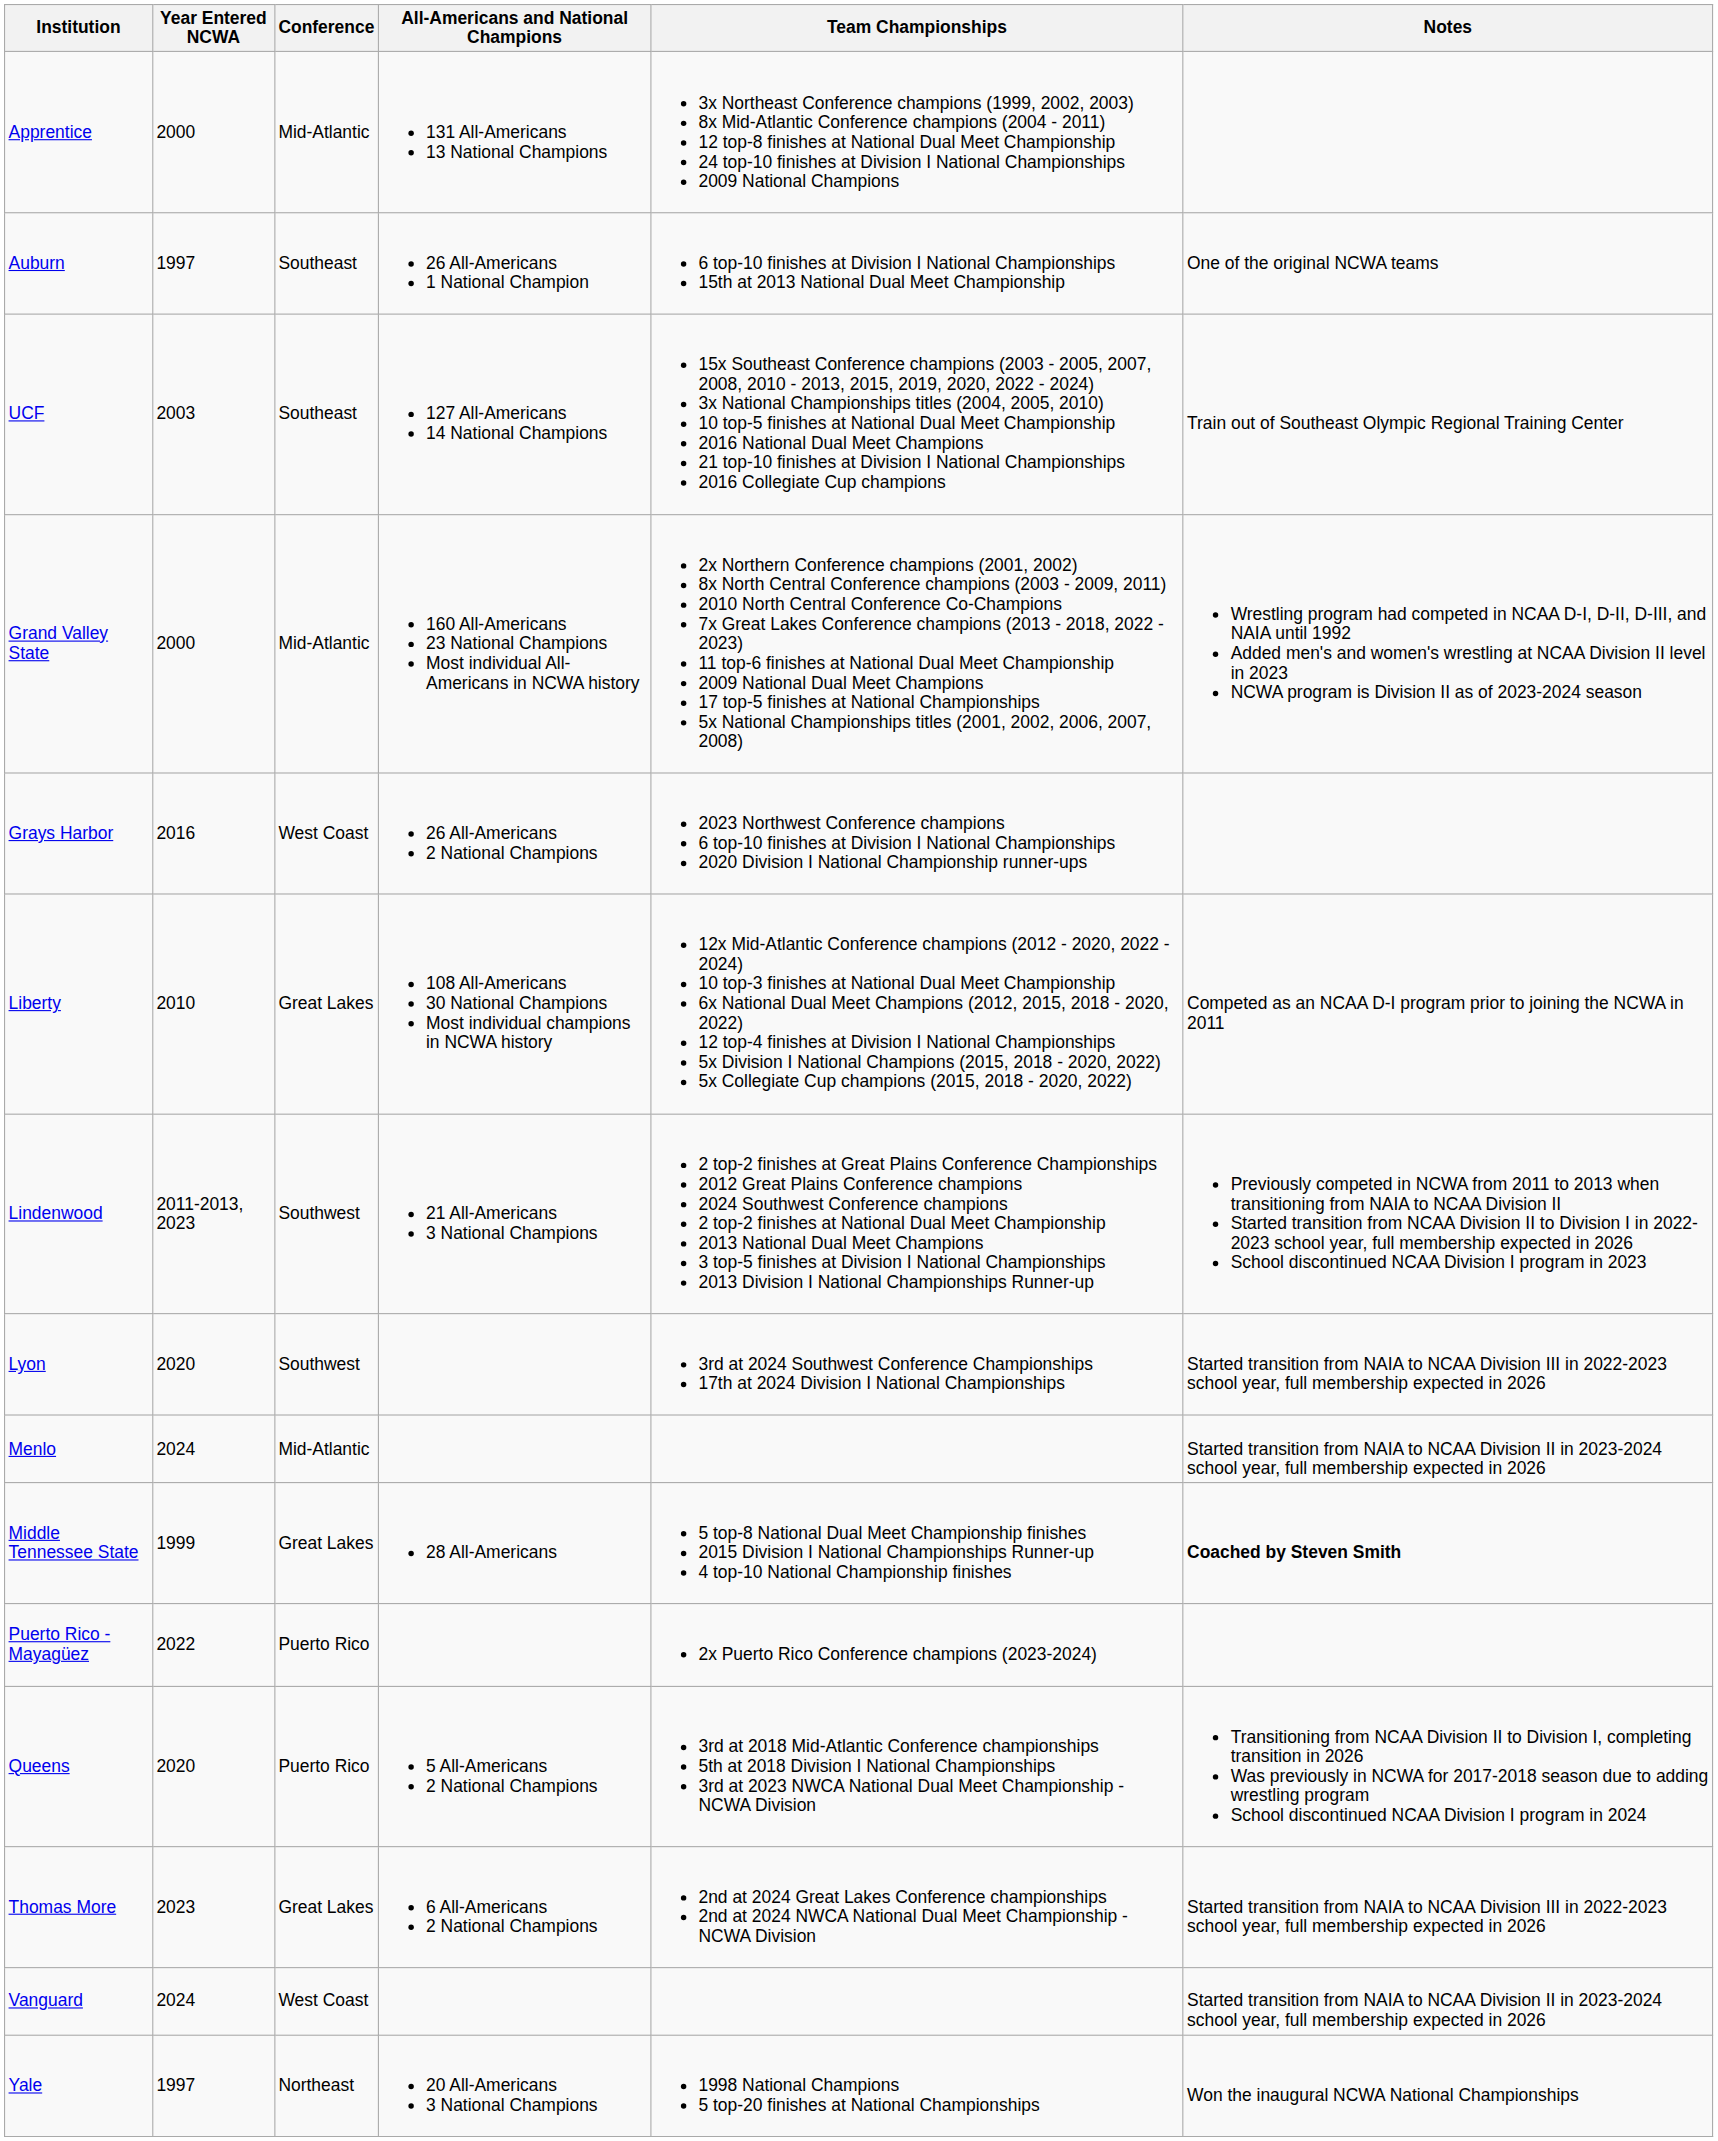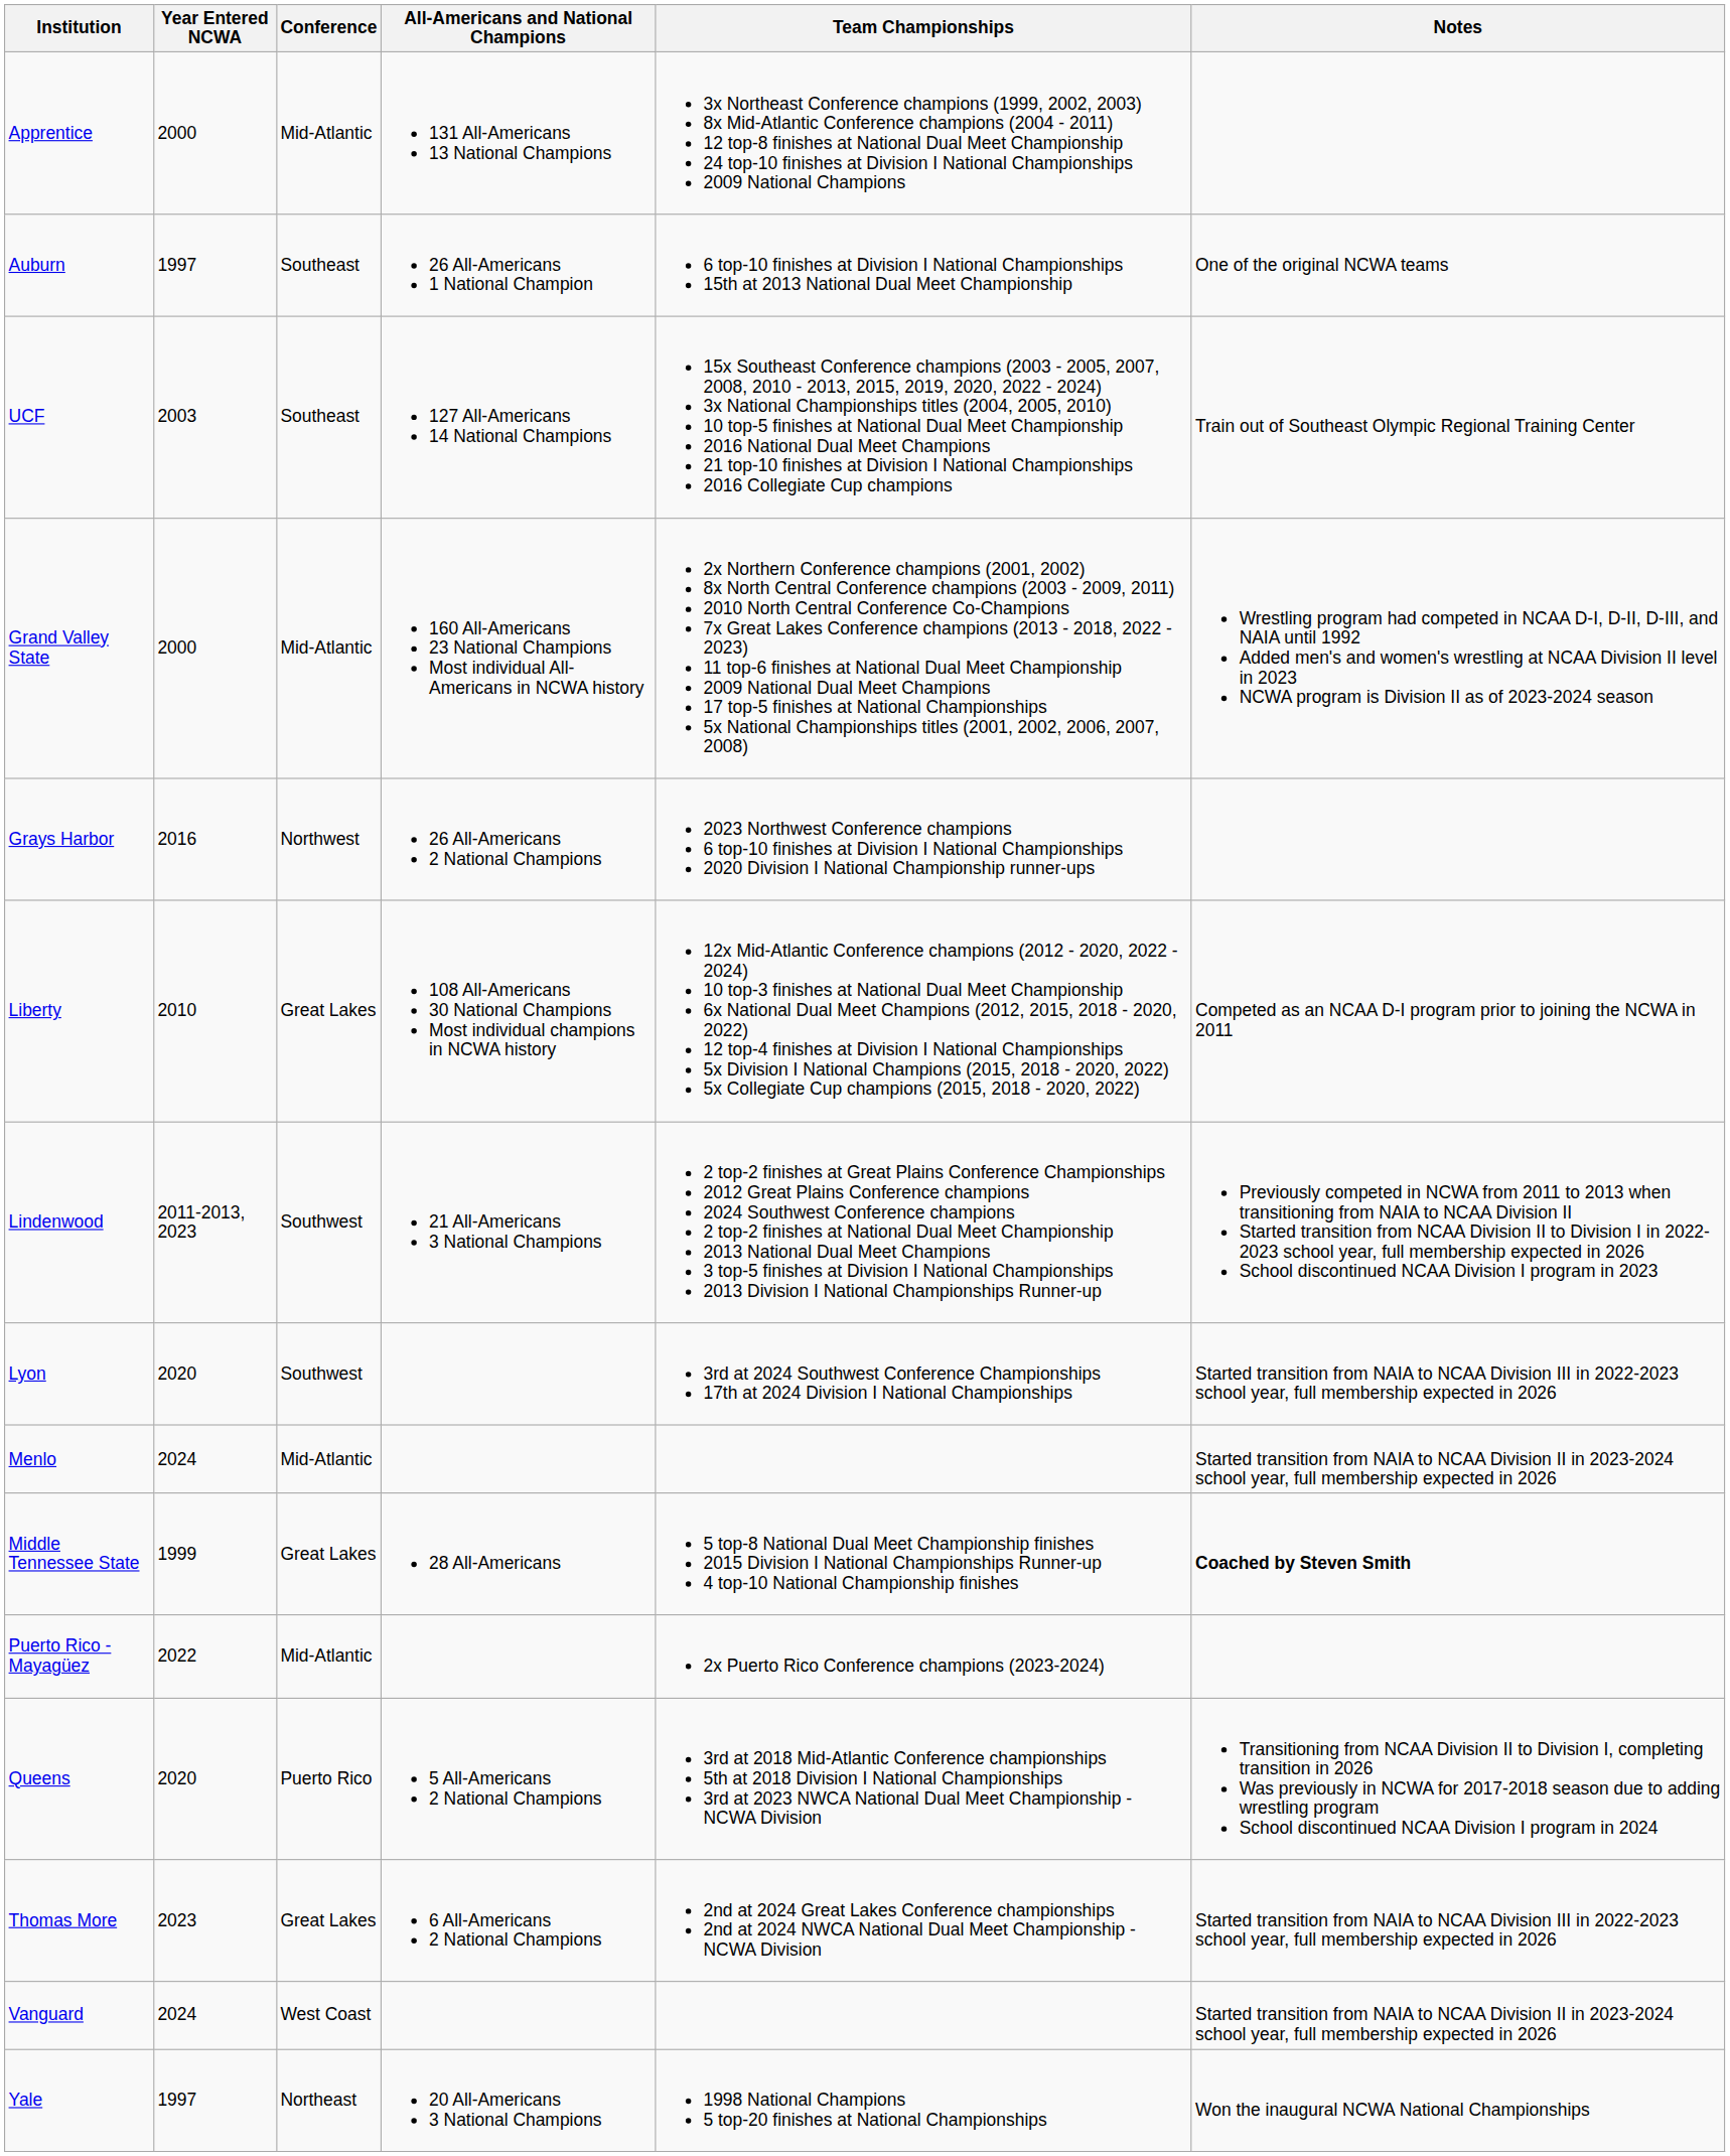 <table class="wikitable">
 <tr>
 <th>Institution</th>
 <th>Year Entered NCWA</th>
 <th>Conference</th>
 <th>All-Americans and National Champions</th>
 <th>Team Championships</th>
 <th>Notes</th>
 </tr>
 <tr>
 <td><a href='#'>Apprentice</a></td>
 <td>2000</td>
 <td>Mid-Atlantic</td>
 <td><br><ul><li>131 All-Americans</li><li>13 National Champions</li></ul></td>
 <td><br><ul><li>3x Northeast Conference champions (1999, 2002, 2003)</li><li>8x Mid-Atlantic Conference champions (2004 - 2011)</li><li>12 top-8 finishes at National Dual Meet Championship</li><li>24 top-10 finishes at Division I National Championships</li><li>2009 National Champions</li></ul></td>
 <td></td>
 </tr>
 <tr>
 <td><a href='#'>Auburn</a></td>
 <td>1997</td>
 <td>Southeast</td>
 <td><br><ul><li>26 All-Americans</li><li>1 National Champion</li></ul></td>
 <td><br><ul><li>6 top-10 finishes at Division I National Championships</li><li>15th at 2013 National Dual Meet Championship</li></ul></td>
 <td>One of the original NCWA teams</td>
 </tr>
 <tr>
 <td><a href='#'>UCF</a></td>
 <td>2003</td>
 <td>Southeast</td>
 <td><br><ul><li>127 All-Americans</li><li>14 National Champions</li></ul></td>
 <td><br><ul><li>15x Southeast Conference champions (2003 - 2005, 2007, 2008, 2010 - 2013, 2015, 2019, 2020, 2022 - 2024)</li><li>3x National Championships titles (2004, 2005, 2010)</li><li>10 top-5 finishes at National Dual Meet Championship</li><li>2016 National Dual Meet Champions</li><li>21 top-10 finishes at Division I National Championships</li><li>2016 Collegiate Cup champions</li></ul></td>
 <td><br>Train out of Southeast Olympic Regional Training Center</td>
 </tr>
 <tr>
 <td><a href='#'>Grand Valley State</a></td>
 <td>2000</td>
 <td>Mid-Atlantic</td>
 <td><br><ul><li>160 All-Americans</li><li>23 National Champions</li><li>Most individual All-Americans in NCWA history</li></ul></td>
 <td><br><ul><li>2x Northern Conference champions (2001, 2002)</li><li>8x North Central Conference champions (2003 - 2009, 2011)</li><li>2010 North Central Conference Co-Champions</li><li>7x Great Lakes Conference champions (2013 - 2018, 2022 - 2023)</li><li>11 top-6 finishes at National Dual Meet Championship</li><li>2009 National Dual Meet Champions</li><li>17 top-5 finishes at National Championships</li><li>5x National Championships titles (2001, 2002, 2006, 2007, 2008)</li></ul></td>
 <td><br><ul><li>Wrestling program had competed in NCAA D-I, D-II, D-III, and NAIA until 1992</li><li>Added men's and women's wrestling at NCAA Division II level in 2023</li><li>NCWA program is Division II as of 2023-2024 season</li></ul></td>
 </tr>
 <tr>
 <td><a href='#'>Grays Harbor</a></td>
 <td>2016</td>
-<td>West Coast</td>
+<td>Northwest</td>
 <td><br><ul><li>26 All-Americans</li><li>2 National Champions</li></ul></td>
 <td><br><ul><li>2023 Northwest Conference champions</li><li>6 top-10 finishes at Division I National Championships</li><li>2020 Division I National Championship runner-ups</li></ul></td>
 <td></td>
 </tr>
 <tr>
 <td><a href='#'>Liberty</a></td>
 <td>2010</td>
 <td>Great Lakes</td>
 <td><br><ul><li>108 All-Americans</li><li>30 National Champions</li><li>Most individual champions in NCWA history</li></ul></td>
 <td><br><ul><li>12x Mid-Atlantic Conference champions (2012 - 2020, 2022 - 2024)</li><li>10 top-3 finishes at National Dual Meet Championship</li><li>6x National Dual Meet Champions (2012, 2015, 2018 - 2020, 2022)</li><li>12 top-4 finishes at Division I National Championships</li><li>5x Division I National Champions (2015, 2018 - 2020, 2022)</li><li>5x Collegiate Cup champions (2015, 2018 - 2020, 2022)</li></ul></td>
 <td><br>Competed as an NCAA D-I program prior to joining the NCWA in 2011</td>
 </tr>
 <tr>
 <td><a href='#'>Lindenwood</a></td>
 <td>2011-2013, 2023</td>
 <td>Southwest</td>
 <td><br><ul><li>21 All-Americans</li><li>3 National Champions</li></ul></td>
 <td><br><ul><li>2 top-2 finishes at Great Plains Conference Championships </li><li>2012 Great Plains Conference champions </li><li>2024 Southwest Conference champions</li><li>2 top-2 finishes at National Dual Meet Championship</li><li>2013 National Dual Meet Champions </li><li>3 top-5 finishes at Division I National Championships</li><li>2013 Division I National Championships Runner-up </li></ul></td>
 <td><br><ul><li>Previously competed in NCWA from 2011 to 2013 when transitioning from NAIA to NCAA Division II</li><li>Started transition from NCAA Division II to Division I in 2022-2023 school year, full membership expected in 2026</li><li>School discontinued NCAA Division I program in 2023</li></ul></td>
 </tr>
 <tr>
 <td><a href='#'>Lyon</a></td>
 <td>2020</td>
 <td>Southwest</td>
 <td></td>
 <td><br><ul><li>3rd at 2024 Southwest Conference Championships</li><li>17th at 2024 Division I National Championships</li></ul></td>
 <td><br>Started transition from NAIA to NCAA Division III in 2022-2023 school year, full membership expected in 2026</td>
 </tr>
 <tr>
 <td><a href='#'>Menlo</a></td>
 <td>2024</td>
 <td>Mid-Atlantic</td>
 <td></td>
 <td></td>
 <td><br>Started transition from NAIA to NCAA Division II in 2023-2024 school year, full membership expected in 2026</td>
 </tr>
 <tr>
 <td><a href='#'>Middle Tennessee State</a></td>
 <td>1999</td>
 <td>Great Lakes</td>
 <td><br><ul><li>28 All-Americans</li></ul></td>
 <td><br><ul><li>5 top-8 National Dual Meet Championship finishes</li><li>2015 Division I National Championships Runner-up</li><li>4 top-10 National Championship finishes</li></ul></td>
 <td><strong><br>Coached by Steven Smith</strong></td>
 </tr>
 <tr>
 <td><a href='#'>Puerto Rico - Mayagüez</a></td>
 <td>2022</td>
-<td>Puerto Rico</td>
+<td>Mid-Atlantic</td>
 <td></td>
 <td><br><ul><li>2x Puerto Rico Conference champions (2023-2024)</li></ul></td>
 <td></td>
 </tr>
 <tr>
 <td><a href='#'>Queens</a></td>
 <td>2020</td>
 <td>Puerto Rico</td>
 <td><br><ul><li>5 All-Americans</li><li>2 National Champions</li></ul></td>
 <td><br><ul><li>3rd at 2018 Mid-Atlantic Conference championships</li><li>5th at 2018 Division I National Championships</li><li>3rd at 2023 NWCA National Dual Meet Championship - NCWA Division</li></ul></td>
 <td><br><ul><li>Transitioning from NCAA Division II to Division I, completing transition in 2026</li><li>Was previously in NCWA for 2017-2018 season due to adding wrestling program</li><li>School discontinued NCAA Division I program in 2024</li></ul></td>
 </tr>
 <tr>
 <td><a href='#'>Thomas More</a></td>
 <td>2023</td>
 <td>Great Lakes</td>
 <td><br><ul><li>6 All-Americans</li><li>2 National Champions</li></ul></td>
 <td><br><ul><li>2nd at 2024 Great Lakes Conference championships</li><li>2nd at 2024 NWCA National Dual Meet Championship - NCWA Division</li></ul></td>
 <td><br>Started transition from NAIA to NCAA Division III in 2022-2023 school year, full membership expected in 2026</td>
 </tr>
 <tr>
 <td><a href='#'>Vanguard</a></td>
 <td>2024</td>
 <td>West Coast</td>
 <td></td>
 <td></td>
 <td><br>Started transition from NAIA to NCAA Division II in 2023-2024 school year, full membership expected in 2026</td>
 </tr>
 <tr>
 <td><a href='#'>Yale</a></td>
 <td>1997</td>
 <td>Northeast</td>
 <td><br><ul><li>20 All-Americans</li><li>3 National Champions</li></ul></td>
 <td><br><ul><li>1998 National Champions</li><li>5 top-20 finishes at National Championships</li></ul></td>
 <td><br>Won the inaugural NCWA National Championships</td>
 </tr>
 <tr>
 </tr>
 </table>
